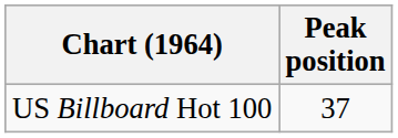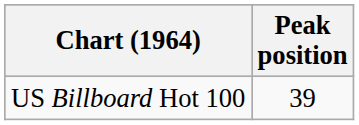 <table class="wikitable sortable">
 <tr>
 <th>Chart (1964)</th>
 <th>Peak<br>position</th>
 </tr>
 <tr>
 <td>US <em>Billboard</em> Hot 100</td>
-<td style="text-align:center;">37</td>
+<td style="text-align:center;">39</td>
 </tr>
 </table>
